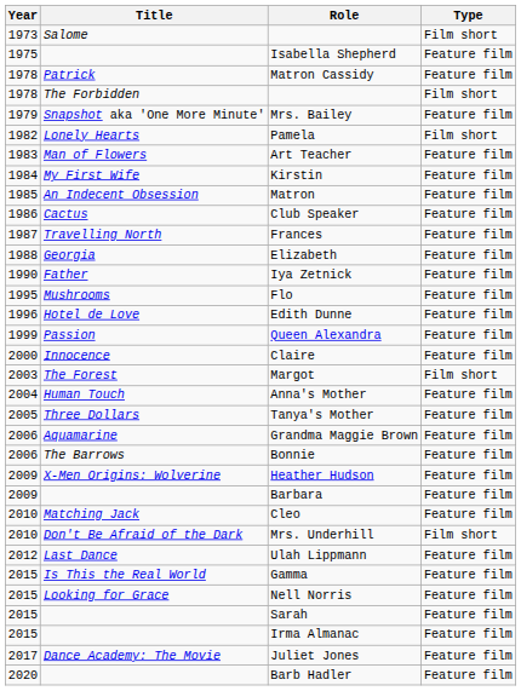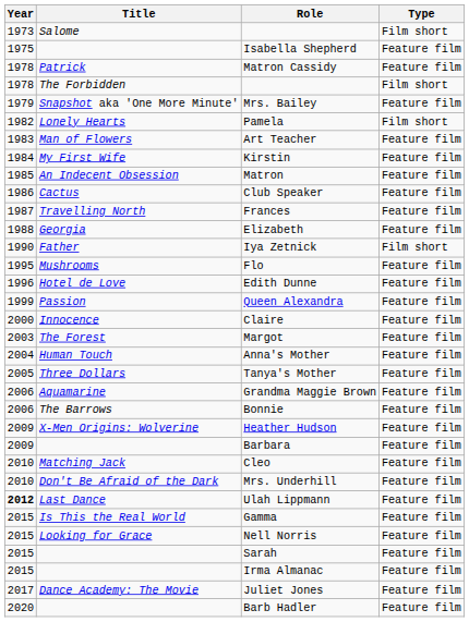 <table class="wikitable sortable">
 <tr>
 <th>Year</th>
 <th>Title</th>
 <th>Role</th>
 <th class="unsortable">Type</th>
 </tr>
 <tr>
 <td>1973</td>
 <td><em>Salome</em></td>
 <td></td>
 <td>Film short</td>
 </tr>
 <tr>
 <td>1975</td>
 <td><em></em></td>
 <td>Isabella Shepherd</td>
 <td>Feature film</td>
 </tr>
 <tr>
 <td>1978</td>
 <td><em><a href='#'>Patrick</a></em></td>
 <td>Matron Cassidy</td>
 <td>Feature film</td>
 </tr>
 <tr>
 <td>1978</td>
 <td><em>The Forbidden</em></td>
 <td></td>
 <td>Film short</td>
 </tr>
 <tr>
 <td>1979</td>
 <td><em><a href='#'>Snapshot</a></em> aka 'One More Minute'</td>
 <td>Mrs. Bailey</td>
 <td>Feature film</td>
 </tr>
 <tr>
 <td>1982</td>
 <td><em><a href='#'>Lonely Hearts</a></em></td>
 <td>Pamela</td>
 <td>Film short</td>
 </tr>
 <tr>
 <td>1983</td>
 <td><em><a href='#'>Man of Flowers</a></em></td>
 <td>Art Teacher</td>
 <td>Feature film</td>
 </tr>
 <tr>
 <td>1984</td>
 <td><em><a href='#'>My First Wife</a></em></td>
 <td>Kirstin</td>
 <td>Feature film</td>
 </tr>
 <tr>
 <td>1985</td>
 <td><em><a href='#'>An Indecent Obsession</a></em></td>
 <td>Matron</td>
 <td>Feature film</td>
 </tr>
 <tr>
 <td>1986</td>
 <td><em><a href='#'>Cactus</a></em></td>
 <td>Club Speaker</td>
 <td>Feature film</td>
 </tr>
 <tr>
 <td>1987</td>
 <td><em><a href='#'>Travelling North</a></em></td>
 <td>Frances</td>
 <td>Feature film</td>
 </tr>
 <tr>
 <td>1988</td>
 <td><em><a href='#'>Georgia</a></em></td>
 <td>Elizabeth</td>
 <td>Feature film</td>
 </tr>
 <tr>
 <td>1990</td>
 <td><em><a href='#'>Father</a></em></td>
 <td>Iya Zetnick</td>
-<td>Feature film</td>
+<td>Film short</td>
 </tr>
 <tr>
 <td>1995</td>
 <td><em><a href='#'>Mushrooms</a></em></td>
 <td>Flo</td>
 <td>Feature film</td>
 </tr>
 <tr>
 <td>1996</td>
 <td><em><a href='#'>Hotel de Love</a></em></td>
 <td>Edith Dunne</td>
 <td>Feature film</td>
 </tr>
 <tr>
 <td>1999</td>
 <td><em><a href='#'>Passion</a></em></td>
 <td><a href='#'>Queen Alexandra</a></td>
 <td>Feature film</td>
 </tr>
 <tr>
 <td>2000</td>
 <td><em><a href='#'>Innocence</a></em></td>
 <td>Claire</td>
 <td>Feature film</td>
 </tr>
 <tr>
 <td>2003</td>
 <td><em><a href='#'>The Forest</a></em></td>
 <td>Margot</td>
-<td>Film short</td>
+<td>Feature film</td>
 </tr>
 <tr>
 <td>2004</td>
 <td><em><a href='#'>Human Touch</a></em></td>
 <td>Anna's Mother</td>
 <td>Feature film</td>
 </tr>
 <tr>
 <td>2005</td>
 <td><em><a href='#'>Three Dollars</a></em></td>
 <td>Tanya's Mother</td>
 <td>Feature film</td>
 </tr>
 <tr>
 <td>2006</td>
 <td><em><a href='#'>Aquamarine</a></em></td>
 <td>Grandma Maggie Brown</td>
 <td>Feature film</td>
 </tr>
 <tr>
 <td>2006</td>
 <td><em>The Barrows</em></td>
 <td>Bonnie</td>
 <td>Feature film</td>
 </tr>
 <tr>
 <td>2009</td>
 <td><em><a href='#'>X-Men Origins: Wolverine</a></em></td>
 <td><a href='#'>Heather Hudson</a></td>
 <td>Feature film</td>
 </tr>
 <tr>
 <td>2009</td>
 <td><em></em></td>
 <td>Barbara</td>
 <td>Feature film</td>
 </tr>
 <tr>
 <td>2010</td>
 <td><em><a href='#'>Matching Jack</a></em></td>
 <td>Cleo</td>
 <td>Feature film</td>
 </tr>
 <tr>
 <td>2010</td>
 <td><em><a href='#'>Don't Be Afraid of the Dark</a></em></td>
 <td>Mrs. Underhill</td>
-<td>Film short</td>
+<td>Feature film</td>
 </tr>
 <tr>
-<td>2012</td>
+<td><strong>2012</strong></td>
 <td><em><a href='#'>Last Dance</a></em></td>
 <td>Ulah Lippmann</td>
 <td>Feature film</td>
 </tr>
 <tr>
 <td>2015</td>
 <td><em><a href='#'>Is This the Real World</a></em></td>
 <td>Gamma</td>
 <td>Feature film</td>
 </tr>
 <tr>
 <td>2015</td>
 <td><em><a href='#'>Looking for Grace</a></em></td>
 <td>Nell Norris</td>
 <td>Feature film</td>
 </tr>
 <tr>
 <td>2015</td>
 <td><em></em></td>
 <td>Sarah</td>
 <td>Feature film</td>
 </tr>
 <tr>
 <td>2015</td>
 <td><em></em></td>
 <td>Irma Almanac</td>
 <td>Feature film</td>
 </tr>
 <tr>
 <td>2017</td>
 <td><em><a href='#'>Dance Academy: The Movie</a></em></td>
 <td>Juliet Jones</td>
 <td>Feature film</td>
 </tr>
 <tr>
 <td>2020</td>
 <td><em></em></td>
 <td>Barb Hadler</td>
 <td>Feature film</td>
 </tr>
 </table>
